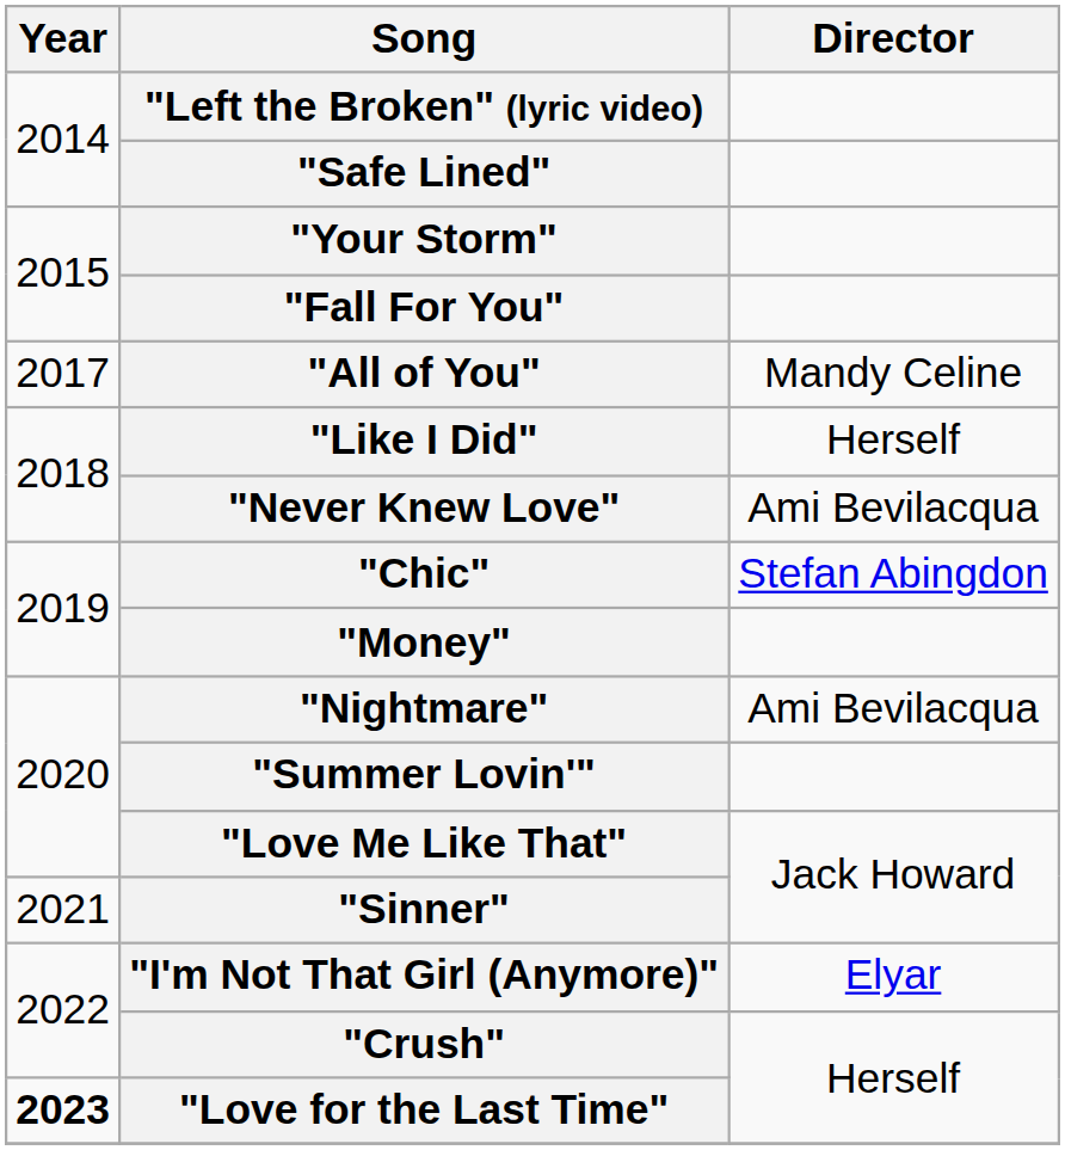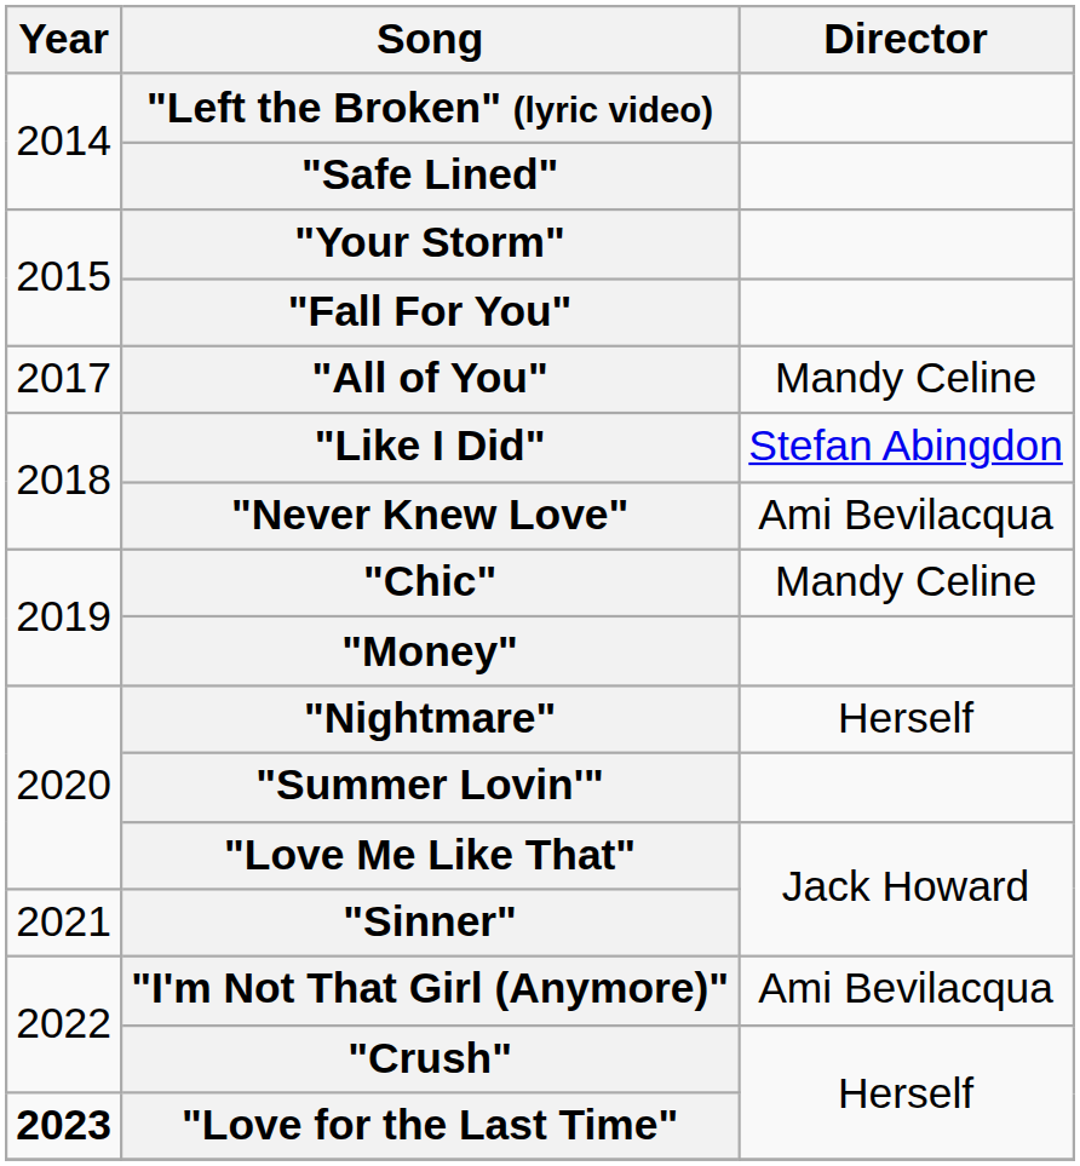 <table class="wikitable plainrowheaders" style=text-align:center;>
 <tr>
 <th>Year</th>
 <th>Song</th>
 <th>Director</th>
 </tr>
 <tr>
 <td rowspan="2">2014</td>
 <th scope="row">"Left the Broken" <small>(lyric video)</small></th>
 <td></td>
 </tr>
 <tr>
 <th scope="row">"Safe Lined"</th>
 <td></td>
 </tr>
 <tr>
 <td rowspan="2">2015</td>
 <th scope="row">"Your Storm"</th>
 <td></td>
 </tr>
 <tr>
 <th scope="row">"Fall For You"</th>
 <td></td>
 </tr>
 <tr>
 <td>2017</td>
 <th scope="row">"All of You"</th>
 <td>Mandy Celine</td>
 </tr>
 <tr>
 <td rowspan="2">2018</td>
 <th scope="row">"Like I Did"</th>
-<td>Herself</td>
+<td><a href='#'>Stefan Abingdon</a></td>
 </tr>
 <tr>
 <th scope="row">"Never Knew Love"</th>
 <td>Ami Bevilacqua</td>
 </tr>
 <tr>
 <td rowspan="2">2019</td>
 <th scope="row">"Chic"</th>
-<td><a href='#'>Stefan Abingdon</a></td>
+<td>Mandy Celine</td>
 </tr>
 <tr>
 <th scope="row">"Money"</th>
 <td></td>
 </tr>
 <tr>
 <td rowspan="3">2020</td>
 <th scope="row">"Nightmare"</th>
-<td>Ami Bevilacqua</td>
+<td>Herself</td>
 </tr>
 <tr>
 <th scope="row">"Summer Lovin'"</th>
 <td></td>
 </tr>
 <tr>
 <th scope="row">"Love Me Like That"</th>
 <td rowspan="2">Jack Howard</td>
 </tr>
 <tr>
 <td>2021</td>
 <th scope="row">"Sinner"</th>
 </tr>
 <tr>
 <td rowspan="2">2022</td>
 <th scope="row">"I'm Not That Girl (Anymore)"</th>
-<td><a href='#'>Elyar</a></td>
+<td>Ami Bevilacqua</td>
 </tr>
 <tr>
 <th scope="row">"Crush"</th>
 <td rowspan="2">Herself</td>
 </tr>
 <tr>
 <td><strong>2023</strong></td>
 <th scope="row">"Love for the Last Time"</th>
 </tr>
 <tr>
 </tr>
 </table>
